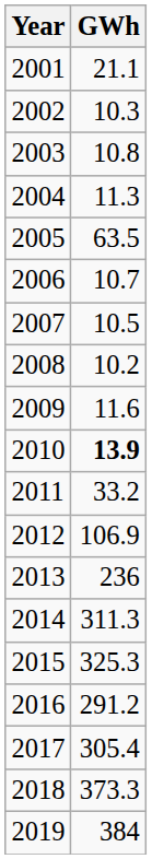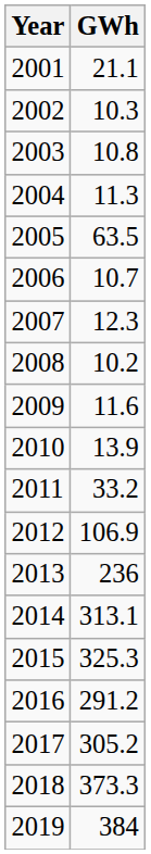 <table class=wikitable>
 <tr>
 <th>Year</th>
 <th>GWh</th>
 </tr>
 <tr>
 <td>2001</td>
 <td align=right>21.1</td>
 </tr>
 <tr>
 <td>2002</td>
 <td align=right>10.3</td>
 </tr>
 <tr>
 <td>2003</td>
 <td align=right>10.8</td>
 </tr>
 <tr>
 <td>2004</td>
 <td align=right>11.3</td>
 </tr>
 <tr>
 <td>2005</td>
 <td align=right>63.5</td>
 </tr>
 <tr>
 <td>2006</td>
 <td align=right>10.7</td>
 </tr>
 <tr>
 <td>2007</td>
-<td align=right>10.5</td>
+<td align=right>12.3</td>
 </tr>
 <tr>
 <td>2008</td>
 <td align=right>10.2</td>
 </tr>
 <tr>
 <td>2009</td>
 <td align=right>11.6</td>
 </tr>
 <tr>
 <td>2010</td>
-<td align=right><strong>13.9</strong></td>
+<td align=right>13.9</td>
 </tr>
 <tr>
 <td>2011</td>
 <td align=right>33.2</td>
 </tr>
 <tr>
 <td>2012</td>
 <td align=right>106.9</td>
 </tr>
 <tr>
 <td>2013</td>
 <td align=right>236</td>
 </tr>
 <tr>
 <td>2014</td>
-<td align=right>311.3</td>
+<td align=right>313.1</td>
 </tr>
 <tr>
 <td>2015</td>
 <td align=right>325.3</td>
 </tr>
 <tr>
 <td>2016</td>
 <td align=right>291.2</td>
 </tr>
 <tr>
 <td>2017</td>
-<td align=right>305.4</td>
+<td align=right>305.2</td>
 </tr>
 <tr>
 <td>2018</td>
 <td align=right>373.3</td>
 </tr>
 <tr>
 <td>2019</td>
 <td align=right>384</td>
 </tr>
 </table>
